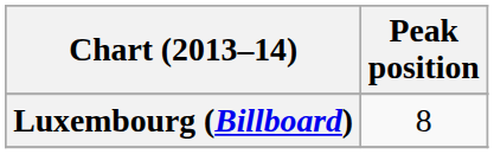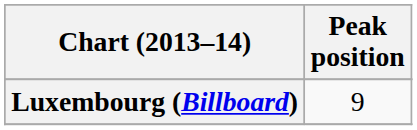 <table class="wikitable plainrowheaders sortable" style="text-align:center;">
 <tr>
 <th>Chart (2013–14)</th>
 <th>Peak<br>position</th>
 </tr>
 <tr>
 </tr>
 <tr>
 </tr>
 <tr>
 </tr>
 <tr>
 </tr>
 <tr>
 </tr>
 <tr>
 </tr>
 <tr>
 </tr>
 <tr>
 </tr>
 <tr>
 </tr>
 <tr>
 <th scope="row">Luxembourg (<em><a href='#'>Billboard</a></em>)</th>
-<td>8</td>
+<td>9</td>
 </tr>
 <tr>
 </tr>
 <tr>
 </tr>
 <tr>
 </tr>
 <tr>
 </tr>
 <tr>
 </tr>
 <tr>
 </tr>
 <tr>
 </tr>
 <tr>
 </tr>
 <tr>
 </tr>
 <tr>
 </tr>
 <tr>
 </tr>
 <tr>
 </tr>
 <tr>
 </tr>
 <tr>
 </tr>
 <tr>
 </tr>
 <tr>
 </tr>
 </table>
